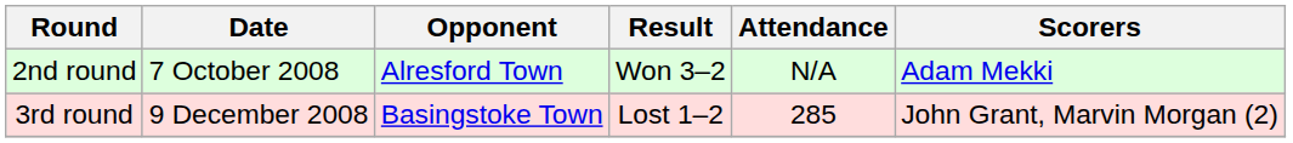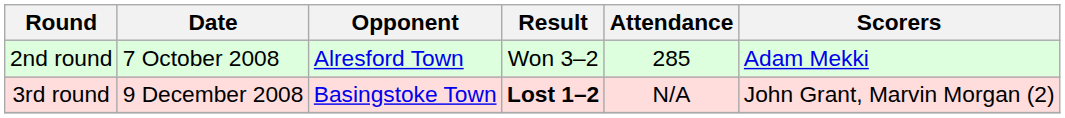 <table class="wikitable">
 <tr>
 <th>Round</th>
 <th>Date</th>
 <th>Opponent</th>
 <th>Result</th>
 <th>Attendance</th>
 <th>Scorers</th>
 </tr>
 <tr style="background: #ddffdd;">
 <td align="center">2nd round</td>
 <td>7 October 2008</td>
 <td><a href='#'>Alresford Town</a></td>
 <td align="center">Won 3–2</td>
-<td align="center">N/A</td>
+<td align="center">285</td>
 <td><a href='#'>Adam Mekki</a></td>
 </tr>
 <tr style="background: #ffdddd;">
 <td align="center">3rd round</td>
 <td>9 December 2008</td>
 <td><a href='#'>Basingstoke Town</a></td>
-<td align="center">Lost 1–2</td>
-<td align="center">285</td>
+<td align="center"><strong>Lost 1–2</strong></td>
+<td align="center">N/A</td>
 <td>John Grant, Marvin Morgan (2)</td>
 </tr>
 <tr>
 </tr>
 </table>
